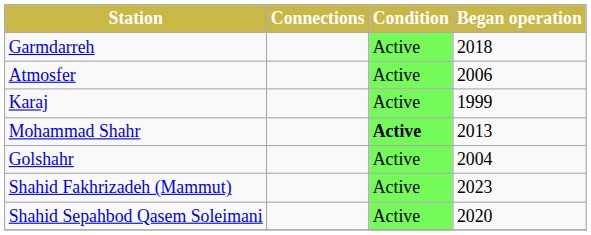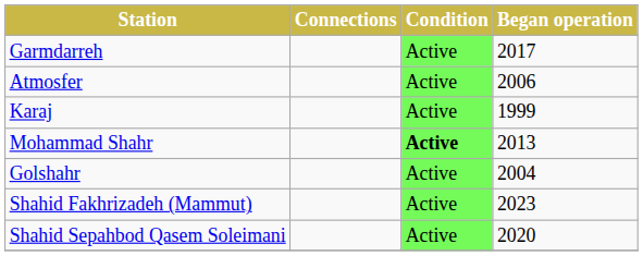 <table class="wikitable">
 <tr>
 <th style="background: #c9b846; color: white;">Station</th>
 <th style="background: #c9b846; color: white;">Connections</th>
 <th style="background: #c9b846; color: white;">Condition</th>
 <th style="background: #c9b846; color: white;">Began operation</th>
 </tr>
 <tr !>
 <td><a href='#'>Garmdarreh</a></td>
 <td></td>
 <td style="background-color:#74FA59">Active</td>
-<td>2018</td>
+<td>2017</td>
 </tr>
 <tr>
 <td><a href='#'>Atmosfer</a></td>
 <td></td>
 <td style="background-color:#74FA59">Active</td>
 <td>2006</td>
 </tr>
 <tr>
 <td><a href='#'>Karaj</a></td>
 <td></td>
 <td style="background-color:#74FA59">Active</td>
 <td>1999</td>
 </tr>
 <tr>
 <td><a href='#'>Mohammad Shahr</a></td>
 <td></td>
 <td style="background-color:#74FA59"><strong>Active</strong></td>
 <td>2013</td>
 </tr>
 <tr>
 <td><a href='#'>Golshahr</a></td>
 <td></td>
 <td style="background-color:#74FA59">Active</td>
 <td>2004</td>
 </tr>
 <tr>
 <td><a href='#'>Shahid Fakhrizadeh (Mammut)</a></td>
 <td></td>
 <td style="background-color:#74FA59">Active</td>
 <td>2023</td>
 </tr>
 <tr>
 <td><a href='#'>Shahid Sepahbod Qasem Soleimani</a></td>
 <td></td>
 <td style="background-color:#74FA59">Active</td>
 <td>2020</td>
 </tr>
 <tr>
 </tr>
 </table>
